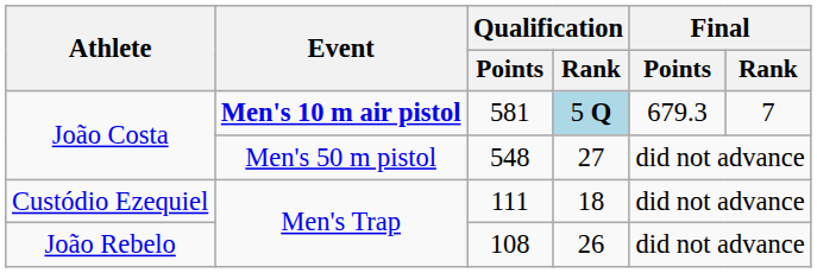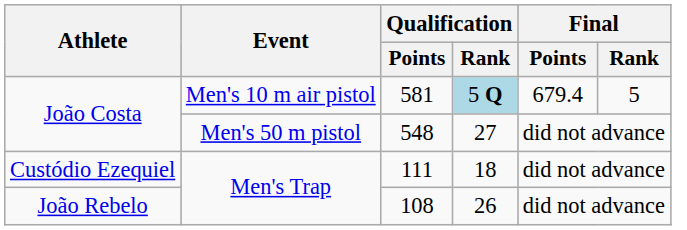 <table class="wikitable" style="font-size:90%">
 <tr>
 <th rowspan="2">Athlete</th>
 <th rowspan="2">Event</th>
 <th colspan=2>Qualification</th>
 <th colspan=2>Final</th>
 </tr>
 <tr style="font-size:95%">
 <th>Points</th>
 <th>Rank</th>
 <th>Points</th>
 <th>Rank</th>
 </tr>
 <tr align=center>
 <td rowspan=2><a href='#'>João Costa</a></td>
-<td><strong><a href='#'>Men's 10 m air pistol</a></strong></td>
+<td><a href='#'>Men's 10 m air pistol</a></td>
 <td>581</td>
 <td style="background: lightblue;">5 <strong>Q</strong></td>
-<td>679.3</td>
-<td>7</td>
+<td>679.4</td>
+<td>5</td>
 </tr>
 <tr align=center>
 <td><a href='#'>Men's 50 m pistol</a></td>
 <td>548</td>
 <td>27</td>
 <td colspan=2>did not advance</td>
 </tr>
 <tr align=center>
 <td><a href='#'>Custódio Ezequiel</a></td>
 <td rowspan=2><a href='#'>Men's Trap</a></td>
 <td>111</td>
 <td>18</td>
 <td colspan=2>did not advance</td>
 </tr>
 <tr align=center>
 <td><a href='#'>João Rebelo</a></td>
 <td>108</td>
 <td>26</td>
 <td colspan=2>did not advance</td>
 </tr>
 </table>
